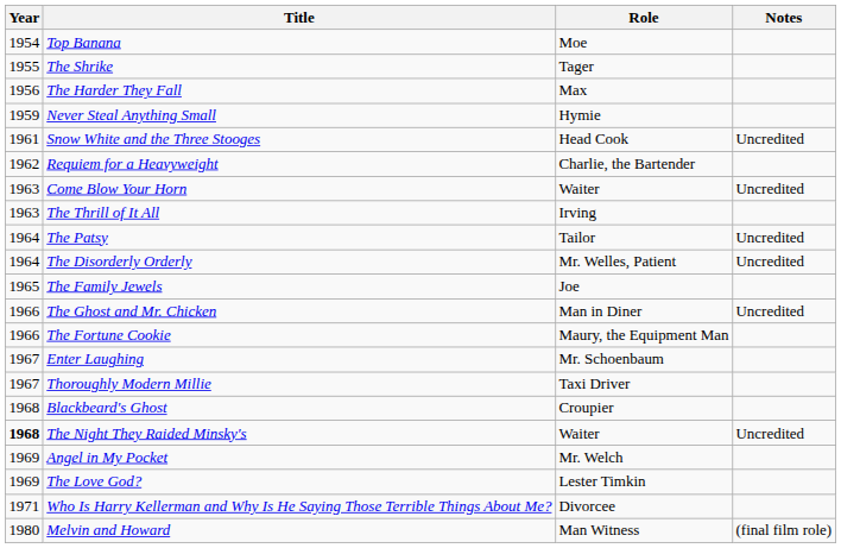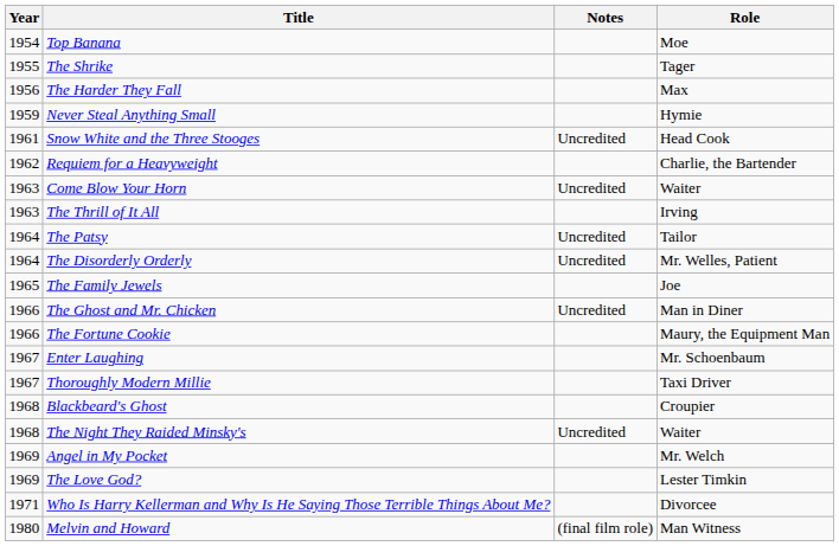 <table class="wikitable">
 <tr>
 <th>Year</th>
 <th>Title</th>
+<th>Notes</th>
 <th>Role</th>
-<th>Notes</th>
 </tr>
 <tr>
 <td>1954</td>
 <td><em><a href='#'>Top Banana</a></em></td>
+<td></td>
 <td>Moe</td>
-<td></td>
 </tr>
 <tr>
 <td>1955</td>
 <td><em><a href='#'>The Shrike</a></em></td>
+<td></td>
 <td>Tager</td>
-<td></td>
 </tr>
 <tr>
 <td>1956</td>
 <td><em><a href='#'>The Harder They Fall</a></em></td>
+<td></td>
 <td>Max</td>
-<td></td>
 </tr>
 <tr>
 <td>1959</td>
 <td><em><a href='#'>Never Steal Anything Small</a></em></td>
+<td></td>
 <td>Hymie</td>
-<td></td>
 </tr>
 <tr>
 <td>1961</td>
 <td><em><a href='#'>Snow White and the Three Stooges</a></em></td>
+<td>Uncredited</td>
 <td>Head Cook</td>
-<td>Uncredited</td>
 </tr>
 <tr>
 <td>1962</td>
 <td><em><a href='#'>Requiem for a Heavyweight</a></em></td>
+<td></td>
 <td>Charlie, the Bartender</td>
-<td></td>
 </tr>
 <tr>
 <td>1963</td>
 <td><em><a href='#'>Come Blow Your Horn</a></em></td>
+<td>Uncredited</td>
 <td>Waiter</td>
-<td>Uncredited</td>
 </tr>
 <tr>
 <td>1963</td>
 <td><em><a href='#'>The Thrill of It All</a></em></td>
+<td></td>
 <td>Irving</td>
-<td></td>
 </tr>
 <tr>
 <td>1964</td>
 <td><em><a href='#'>The Patsy</a></em></td>
+<td>Uncredited</td>
 <td>Tailor</td>
-<td>Uncredited</td>
 </tr>
 <tr>
 <td>1964</td>
 <td><em><a href='#'>The Disorderly Orderly</a></em></td>
+<td>Uncredited</td>
 <td>Mr. Welles, Patient</td>
-<td>Uncredited</td>
 </tr>
 <tr>
 <td>1965</td>
 <td><em><a href='#'>The Family Jewels</a></em></td>
+<td></td>
 <td>Joe</td>
-<td></td>
 </tr>
 <tr>
 <td>1966</td>
 <td><em><a href='#'>The Ghost and Mr. Chicken</a></em></td>
+<td>Uncredited</td>
 <td>Man in Diner</td>
-<td>Uncredited</td>
 </tr>
 <tr>
 <td>1966</td>
 <td><em><a href='#'>The Fortune Cookie</a></em></td>
+<td></td>
 <td>Maury, the Equipment Man</td>
-<td></td>
 </tr>
 <tr>
 <td>1967</td>
 <td><em><a href='#'>Enter Laughing</a></em></td>
+<td></td>
 <td>Mr. Schoenbaum</td>
-<td></td>
 </tr>
 <tr>
 <td>1967</td>
 <td><em><a href='#'>Thoroughly Modern Millie</a></em></td>
+<td></td>
 <td>Taxi Driver</td>
-<td></td>
 </tr>
 <tr>
 <td>1968</td>
 <td><em><a href='#'>Blackbeard's Ghost</a></em></td>
+<td></td>
 <td>Croupier</td>
-<td></td>
 </tr>
 <tr>
-<td><strong>1968</strong></td>
+<td>1968</td>
 <td><em><a href='#'>The Night They Raided Minsky's</a></em></td>
+<td>Uncredited</td>
 <td>Waiter</td>
-<td>Uncredited</td>
 </tr>
 <tr>
 <td>1969</td>
 <td><em><a href='#'>Angel in My Pocket</a></em></td>
+<td></td>
 <td>Mr. Welch</td>
-<td></td>
 </tr>
 <tr>
 <td>1969</td>
 <td><em><a href='#'>The Love God?</a></em></td>
+<td></td>
 <td>Lester Timkin</td>
-<td></td>
 </tr>
 <tr>
 <td>1971</td>
 <td><em><a href='#'>Who Is Harry Kellerman and Why Is He Saying Those Terrible Things About Me?</a></em></td>
+<td></td>
 <td>Divorcee</td>
-<td></td>
 </tr>
 <tr>
 <td>1980</td>
 <td><em><a href='#'>Melvin and Howard</a></em></td>
+<td>(final film role)</td>
 <td>Man Witness</td>
-<td>(final film role)</td>
 </tr>
 </table>
